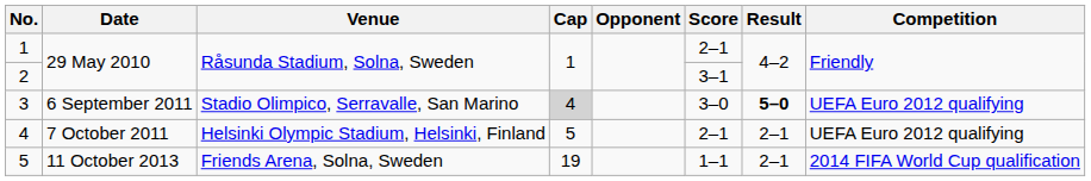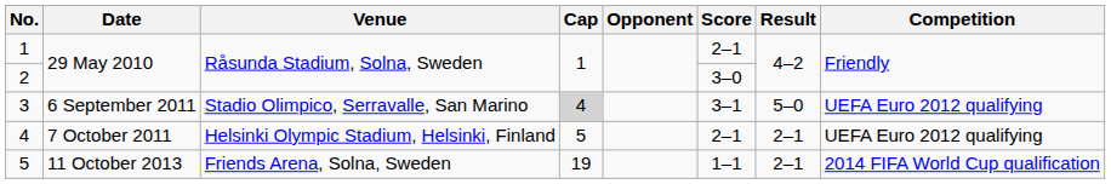 <table class="wikitable sortable">
 <tr>
 <th scope="col">No.</th>
 <th scope="col" data-sort-type="date">Date</th>
 <th scope="col">Venue</th>
 <th scope="col">Cap</th>
 <th scope="col">Opponent</th>
 <th scope="col">Score</th>
 <th scope="col">Result</th>
 <th scope="col">Competition</th>
 </tr>
 <tr>
 <td style="text-align:center">1</td>
 <td rowspan="2">29 May 2010</td>
 <td rowspan="2"><a href='#'>Råsunda Stadium</a>, <a href='#'>Solna</a>, Sweden</td>
 <td rowspan=2 style="text-align:center">1</td>
 <td rowspan="2"></td>
 <td style="text-align:center">2–1</td>
 <td rowspan=2 style="text-align:center">4–2</td>
 <td rowspan="2"><a href='#'>Friendly</a></td>
 </tr>
 <tr>
 <td style="text-align:center">2</td>
-<td style="text-align:center">3–1</td>
+<td style="text-align:center">3–0</td>
 </tr>
 <tr>
 <td style="text-align:center">3</td>
 <td>6 September 2011</td>
 <td><a href='#'>Stadio Olimpico</a>, <a href='#'>Serravalle</a>, San Marino</td>
 <td style="background: lightgrey; text-align:center">4</td>
 <td></td>
-<td style="text-align:center">3–0</td>
-<td style="text-align:center"><strong>5–0</strong></td>
+<td style="text-align:center">3–1</td>
+<td style="text-align:center">5–0</td>
 <td><a href='#'>UEFA Euro 2012 qualifying</a></td>
 </tr>
 <tr>
 <td style="text-align:center">4</td>
 <td>7 October 2011</td>
 <td><a href='#'>Helsinki Olympic Stadium</a>, <a href='#'>Helsinki</a>, Finland</td>
 <td style="text-align:center">5</td>
 <td></td>
 <td style="text-align:center">2–1</td>
 <td style="text-align:center">2–1</td>
 <td>UEFA Euro 2012 qualifying</td>
 </tr>
 <tr>
 <td style="text-align:center">5</td>
 <td>11 October 2013</td>
 <td><a href='#'>Friends Arena</a>, Solna, Sweden</td>
 <td style="text-align:center">19</td>
 <td></td>
 <td style="text-align:center">1–1</td>
 <td style="text-align:center">2–1</td>
 <td><a href='#'>2014 FIFA World Cup qualification</a></td>
 </tr>
 </table>
